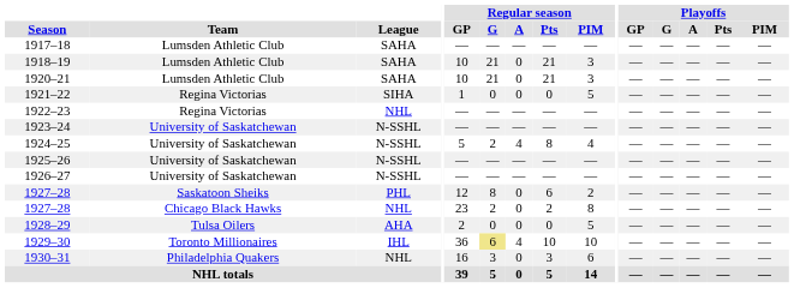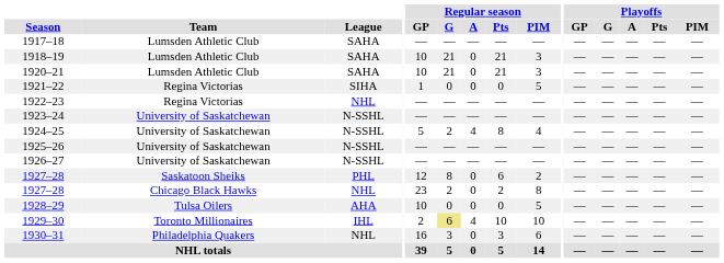 <table border="0" cellpadding="1" cellspacing="0" style="text-align:center; width:60em">
 <tr bgcolor="#e0e0e0">
 <th colspan="3" bgcolor="#ffffff"></th>
 <th rowspan="100" bgcolor="#ffffff"></th>
 <th colspan="5"><a href='#'>Regular season</a></th>
 <th rowspan="100" bgcolor="#ffffff"></th>
 <th colspan="5"><a href='#'>Playoffs</a></th>
 </tr>
 <tr bgcolor="#e0e0e0">
 <th><a href='#'>Season</a></th>
 <th>Team</th>
 <th>League</th>
 <th>GP</th>
 <th><a href='#'>G</a></th>
 <th><a href='#'>A</a></th>
 <th><a href='#'>Pts</a></th>
 <th><a href='#'>PIM</a></th>
 <th>GP</th>
 <th>G</th>
 <th>A</th>
 <th>Pts</th>
 <th>PIM</th>
 </tr>
 <tr>
 <td>1917–18</td>
 <td>Lumsden Athletic Club</td>
 <td>SAHA</td>
 <td>—</td>
 <td>—</td>
 <td>—</td>
 <td>—</td>
 <td>—</td>
 <td>—</td>
 <td>—</td>
 <td>—</td>
 <td>—</td>
 <td>—</td>
 </tr>
 <tr bgcolor="#f0f0f0">
 <td>1918–19</td>
 <td>Lumsden Athletic Club</td>
 <td>SAHA</td>
 <td>10</td>
 <td>21</td>
 <td>0</td>
 <td>21</td>
 <td>3</td>
 <td>—</td>
 <td>—</td>
 <td>—</td>
 <td>—</td>
 <td>—</td>
 </tr>
 <tr>
 <td>1920–21</td>
 <td>Lumsden Athletic Club</td>
 <td>SAHA</td>
 <td>10</td>
 <td>21</td>
 <td>0</td>
 <td>21</td>
 <td>3</td>
 <td>—</td>
 <td>—</td>
 <td>—</td>
 <td>—</td>
 <td>—</td>
 </tr>
 <tr bgcolor="#f0f0f0">
 <td>1921–22</td>
 <td>Regina Victorias</td>
 <td>SIHA</td>
 <td>1</td>
 <td>0</td>
 <td>0</td>
 <td>0</td>
 <td>5</td>
 <td>—</td>
 <td>—</td>
 <td>—</td>
 <td>—</td>
 <td>—</td>
 </tr>
 <tr>
 <td>1922–23</td>
 <td>Regina Victorias</td>
 <td><a href='#'>NHL</a></td>
 <td>—</td>
 <td>—</td>
 <td>—</td>
 <td>—</td>
 <td>—</td>
 <td>—</td>
 <td>—</td>
 <td>—</td>
 <td>—</td>
 <td>—</td>
 </tr>
 <tr bgcolor="#f0f0f0">
 <td>1923–24</td>
 <td><a href='#'>University of Saskatchewan</a></td>
 <td>N-SSHL</td>
 <td>—</td>
 <td>—</td>
 <td>—</td>
 <td>—</td>
 <td>—</td>
 <td>—</td>
 <td>—</td>
 <td>—</td>
 <td>—</td>
 <td>—</td>
 </tr>
 <tr>
 <td>1924–25</td>
 <td>University of Saskatchewan</td>
 <td>N-SSHL</td>
 <td>5</td>
 <td>2</td>
 <td>4</td>
 <td>8</td>
 <td>4</td>
 <td>—</td>
 <td>—</td>
 <td>—</td>
 <td>—</td>
 <td>—</td>
 </tr>
 <tr bgcolor="#f0f0f0">
 <td>1925–26</td>
 <td>University of Saskatchewan</td>
 <td>N-SSHL</td>
 <td>—</td>
 <td>—</td>
 <td>—</td>
 <td>—</td>
 <td>—</td>
 <td>—</td>
 <td>—</td>
 <td>—</td>
 <td>—</td>
 <td>—</td>
 </tr>
 <tr>
 <td>1926–27</td>
 <td>University of Saskatchewan</td>
 <td>N-SSHL</td>
 <td>—</td>
 <td>—</td>
 <td>—</td>
 <td>—</td>
 <td>—</td>
 <td>—</td>
 <td>—</td>
 <td>—</td>
 <td>—</td>
 <td>—</td>
 </tr>
 <tr bgcolor="#f0f0f0">
 <td><a href='#'>1927–28</a></td>
 <td><a href='#'>Saskatoon Sheiks</a></td>
 <td><a href='#'>PHL</a></td>
 <td>12</td>
 <td>8</td>
 <td>0</td>
 <td>6</td>
 <td>2</td>
 <td>—</td>
 <td>—</td>
 <td>—</td>
 <td>—</td>
 <td>—</td>
 </tr>
 <tr>
 <td><a href='#'>1927–28</a></td>
 <td><a href='#'>Chicago Black Hawks</a></td>
 <td><a href='#'>NHL</a></td>
 <td>23</td>
 <td>2</td>
 <td>0</td>
 <td>2</td>
 <td>8</td>
 <td>—</td>
 <td>—</td>
 <td>—</td>
 <td>—</td>
 <td>—</td>
 </tr>
 <tr bgcolor="#f0f0f0">
 <td><a href='#'>1928–29</a></td>
 <td><a href='#'>Tulsa Oilers</a></td>
 <td><a href='#'>AHA</a></td>
-<td>2</td>
+<td>10</td>
 <td>0</td>
 <td>0</td>
 <td>0</td>
 <td>5</td>
 <td>—</td>
 <td>—</td>
 <td>—</td>
 <td>—</td>
 <td>—</td>
 </tr>
 <tr>
 <td><a href='#'>1929–30</a></td>
 <td><a href='#'>Toronto Millionaires</a></td>
 <td><a href='#'>IHL</a></td>
-<td>36</td>
+<td>2</td>
 <td style="background: khaki;">6</td>
 <td>4</td>
 <td>10</td>
 <td>10</td>
 <td>—</td>
 <td>—</td>
 <td>—</td>
 <td>—</td>
 <td>—</td>
 </tr>
 <tr bgcolor="#f0f0f0">
 <td><a href='#'>1930–31</a></td>
 <td><a href='#'>Philadelphia Quakers</a></td>
 <td>NHL</td>
 <td>16</td>
 <td>3</td>
 <td>0</td>
 <td>3</td>
 <td>6</td>
 <td>—</td>
 <td>—</td>
 <td>—</td>
 <td>—</td>
 <td>—</td>
 </tr>
 <tr bgcolor="#e0e0e0">
 <th colspan="3">NHL totals</th>
 <th>39</th>
 <th>5</th>
 <th>0</th>
 <th>5</th>
 <th>14</th>
 <th>—</th>
 <th>—</th>
 <th>—</th>
 <th>—</th>
 <th>—</th>
 </tr>
 </table>
